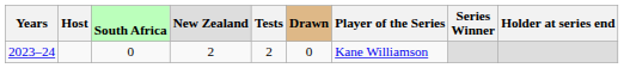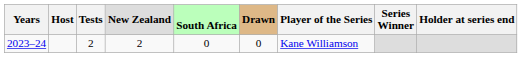 <table class="wikitable sortable">
 <tr>
 <th class="unsortable">Years</th>
 <th class="unsortable">Host</th>
+<th class="unsortable">Tests</th>
+<th style="background:#ddd"> New Zealand</th>
 <th style="background:#bbffbb"><br>South Africa</th>
-<th style="background:#ddd"> New Zealand</th>
-<th class="unsortable">Tests</th>
 <th style="background:#deb887">Drawn</th>
 <th class="unsortable">Player of the Series</th>
 <th class="unsortable">Series<br>Winner</th>
 <th class="unsortable">Holder at series end</th>
 </tr>
 <tr>
 <td><a href='#'>2023–24</a></td>
 <td></td>
-<td style="text-align:center">0</td>
 <td style="text-align:center">2</td>
 <td style="text-align:center">2</td>
+<td style="text-align:center">0</td>
 <td style="text-align:center">0</td>
 <td> <a href='#'>Kane Williamson</a></td>
 <td style="background:#ddd"></td>
 <td style="background:#ddd"></td>
 </tr>
 </table>
